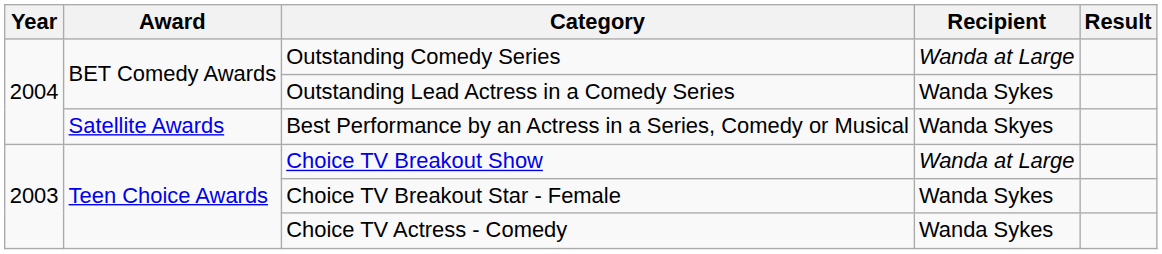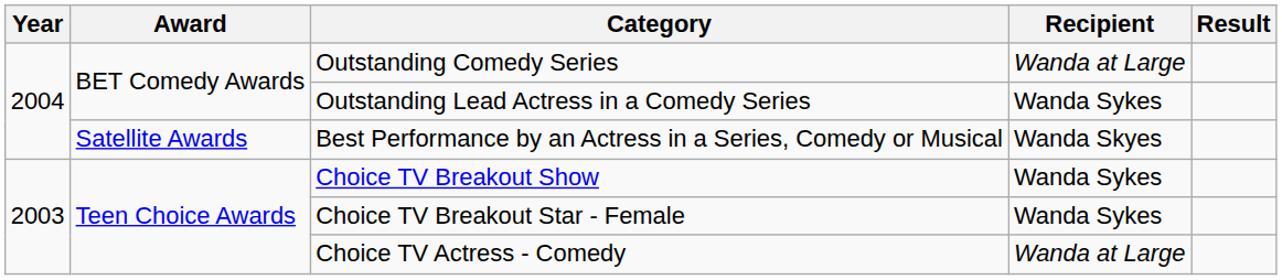 <table class="wikitable">
 <tr>
 <th>Year</th>
 <th>Award</th>
 <th>Category</th>
 <th>Recipient</th>
 <th>Result</th>
 </tr>
 <tr>
 <td rowspan=3>2004</td>
 <td rowspan=2>BET Comedy Awards</td>
 <td>Outstanding Comedy Series</td>
 <td><em>Wanda at Large</em></td>
 <td></td>
 </tr>
 <tr>
 <td>Outstanding Lead Actress in a Comedy Series</td>
 <td>Wanda Sykes</td>
 <td></td>
 </tr>
 <tr>
 <td><a href='#'>Satellite Awards</a></td>
 <td>Best Performance by an Actress in a Series, Comedy or Musical</td>
 <td>Wanda Skyes</td>
 <td></td>
 </tr>
 <tr>
 <td rowspan=3>2003</td>
 <td rowspan=3><a href='#'>Teen Choice Awards</a></td>
 <td><a href='#'>Choice TV Breakout Show</a></td>
-<td><em>Wanda at Large</em></td>
+<td>Wanda Sykes</td>
 <td></td>
 </tr>
 <tr>
 <td>Choice TV Breakout Star - Female</td>
 <td>Wanda Sykes</td>
 <td></td>
 </tr>
 <tr>
 <td>Choice TV Actress - Comedy</td>
-<td>Wanda Sykes</td>
+<td><em>Wanda at Large</em></td>
 <td></td>
 </tr>
 </table>
